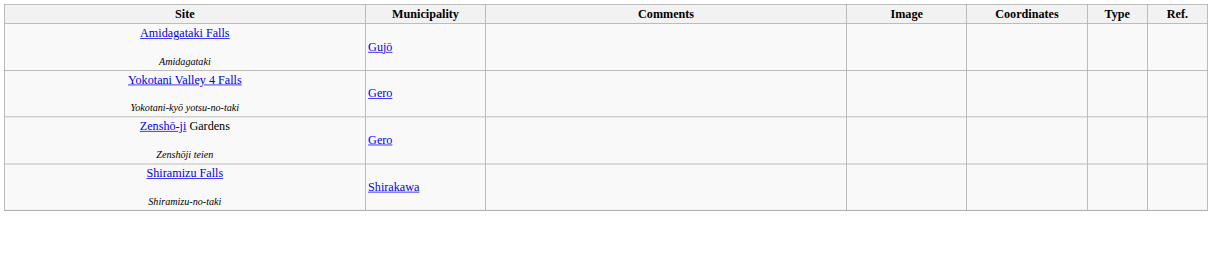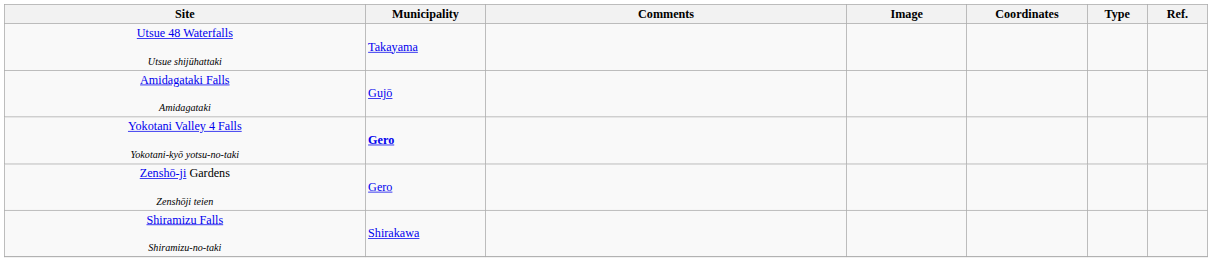 <table class="wikitable sortable"  style="width:100%;">
 <tr>
 <th width="30%" align="left">Site</th>
 <th width="10%" align="left">Municipality</th>
 <th width="30%" align="left" class="unsortable">Comments</th>
 <th width="10%" align="left"  class="unsortable">Image</th>
 <th width="10%" align="left" class="unsortable">Coordinates</th>
 <th width="5%" align="left">Type</th>
 <th width="5%" align="left"  class="unsortable">Ref.</th>
+</tr>
+<tr>
+<td align="center"><a href='#'>Utsue 48 Waterfalls</a><br><br><small><em>Utsue shijūhattaki</em></small></td>
+<td><a href='#'>Takayama</a></td>
+<td></td>
+<td></td>
+<td></td>
+<td></td>
+<td></td>
 </tr>
 <tr>
 <td align="center"><a href='#'>Amidagataki Falls</a><br><br><small><em>Amidagataki</em></small></td>
 <td><a href='#'>Gujō</a></td>
 <td></td>
 <td></td>
 <td></td>
 <td></td>
 <td></td>
 </tr>
 <tr>
 <td align="center"><a href='#'>Yokotani Valley 4 Falls</a><br><br><small><em>Yokotani-kyō yotsu-no-taki</em></small></td>
-<td><a href='#'>Gero</a></td>
+<td><strong><a href='#'>Gero</a></strong></td>
 <td></td>
 <td></td>
 <td></td>
 <td></td>
 <td></td>
 </tr>
 <tr>
 <td align="center"><a href='#'>Zenshō-ji</a> Gardens<br><br><small><em>Zenshōji teien</em></small></td>
 <td><a href='#'>Gero</a></td>
 <td></td>
 <td></td>
 <td></td>
 <td></td>
 <td></td>
 </tr>
 <tr>
 <td align="center"><a href='#'>Shiramizu Falls</a><br><br><small><em>Shiramizu-no-taki</em></small></td>
 <td><a href='#'>Shirakawa</a></td>
 <td></td>
 <td></td>
 <td></td>
 <td></td>
 <td></td>
 </tr>
 <tr>
 </tr>
 </table>
